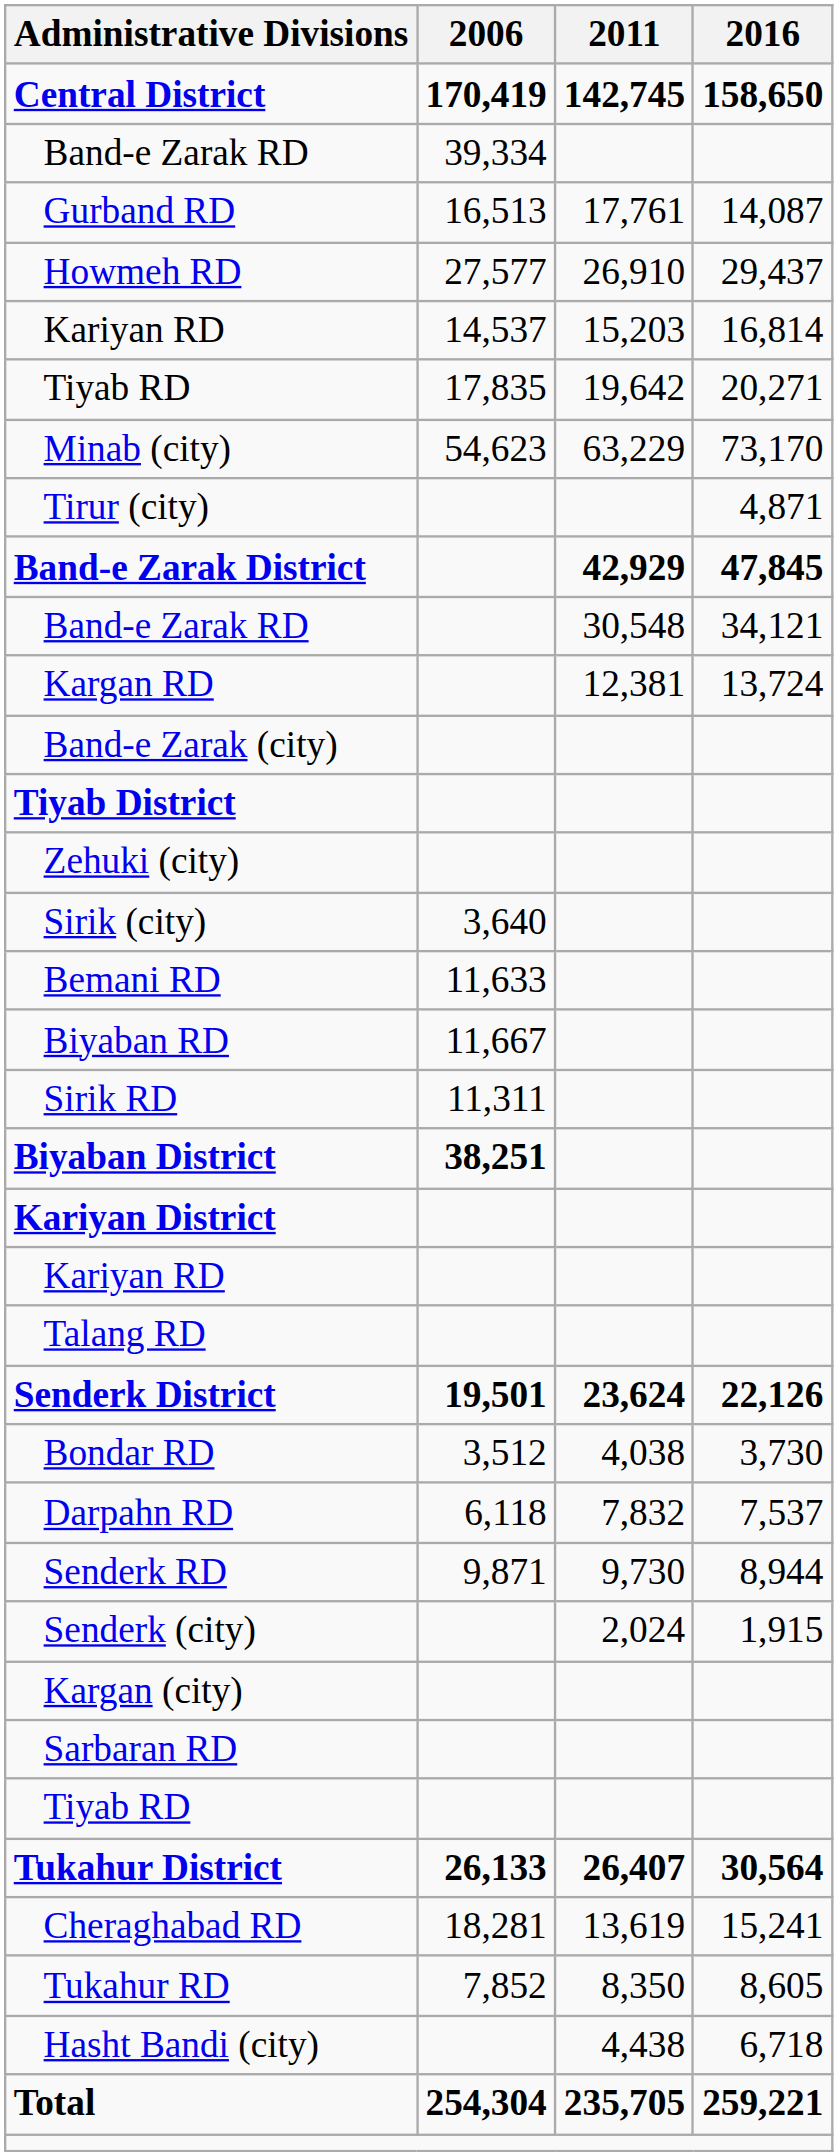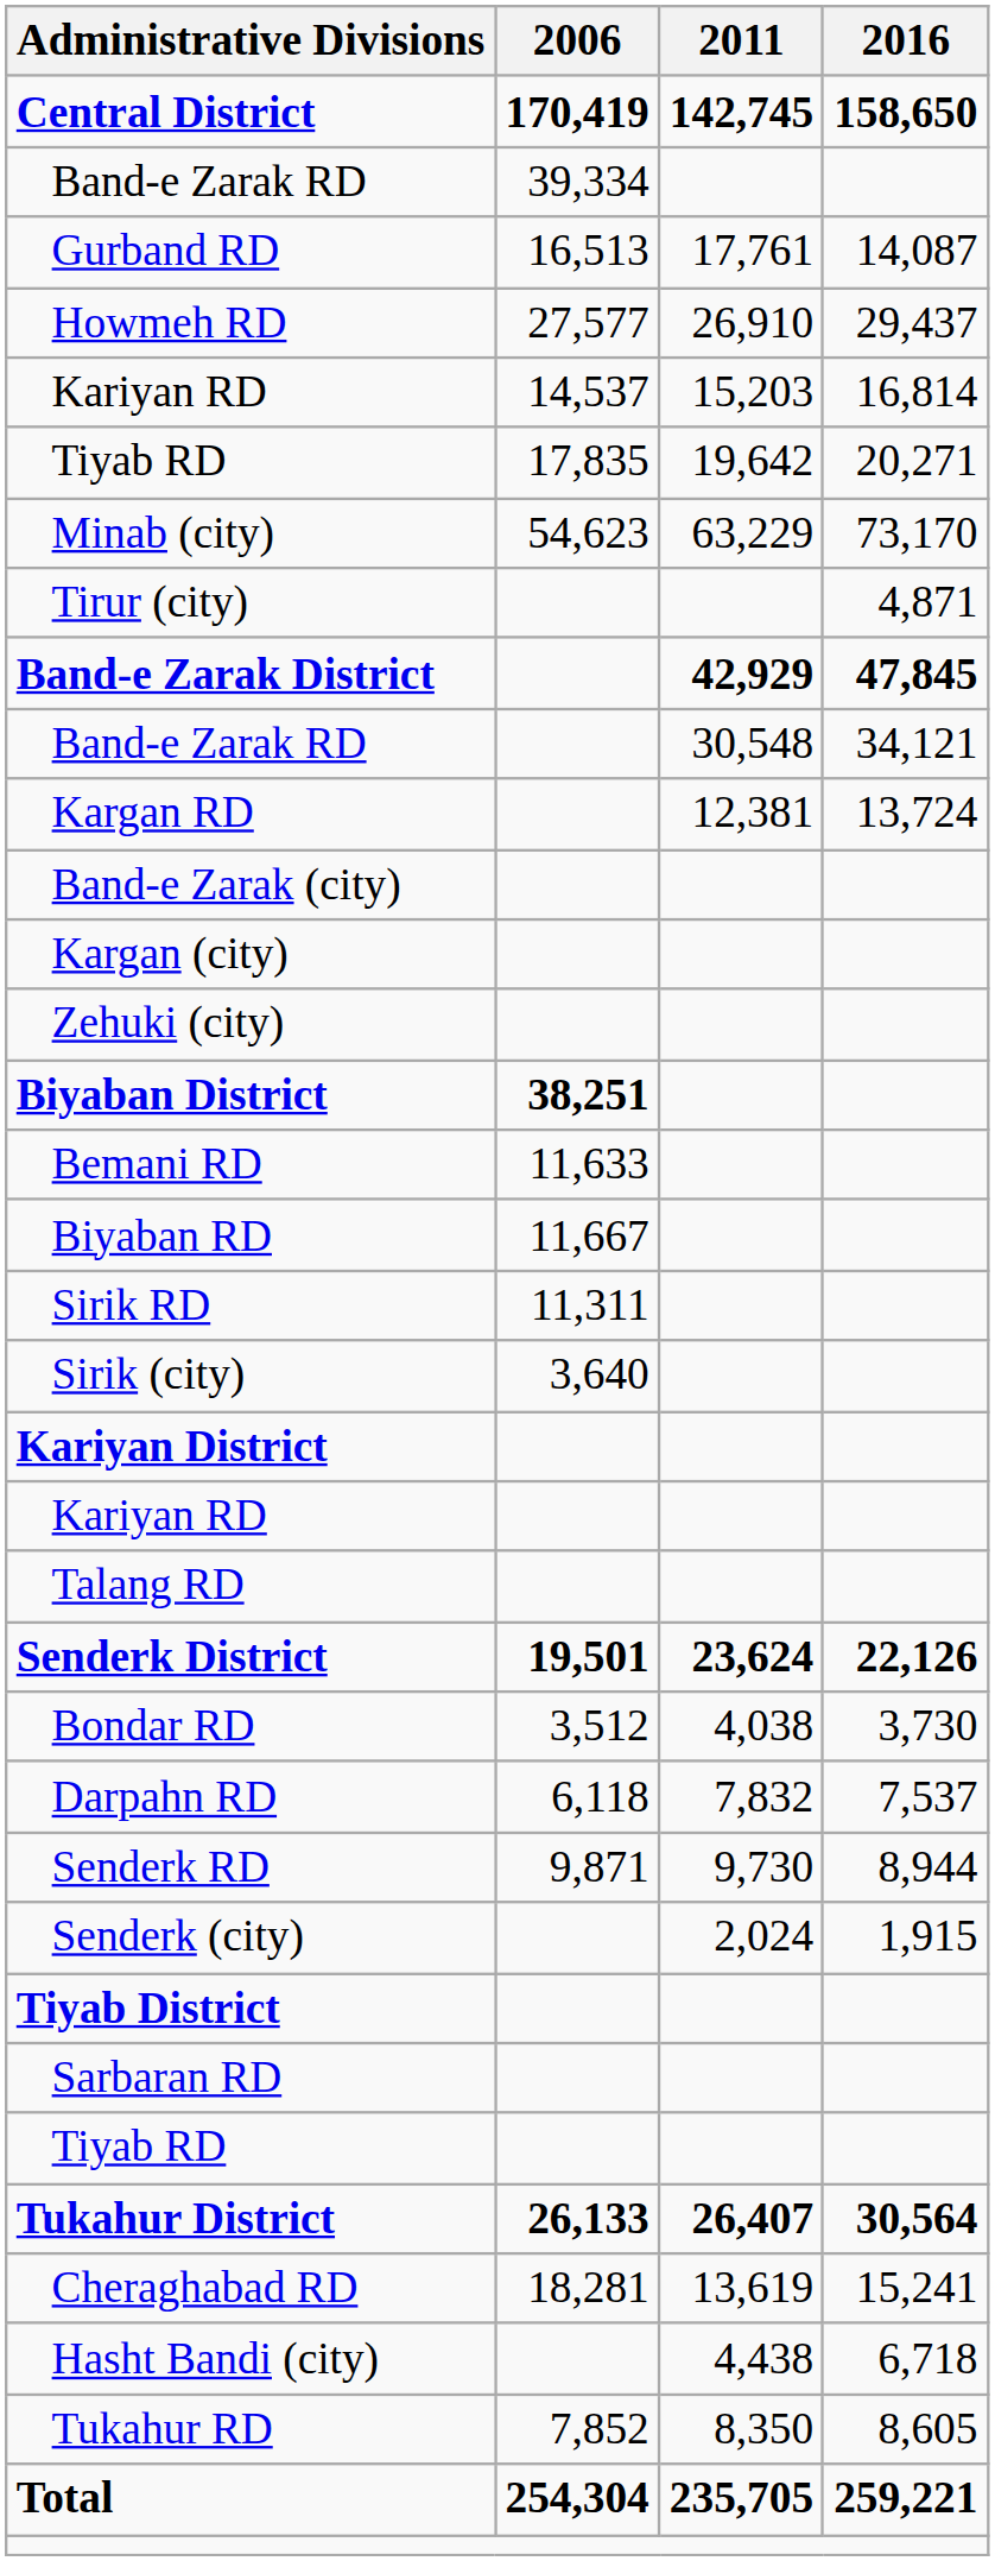 <table class="wikitable">
 <tr>
 <th>Administrative Divisions</th>
 <th>2006</th>
 <th>2011</th>
 <th>2016</th>
 </tr>
 <tr>
 <td><strong><a href='#'>Central District</a></strong></td>
 <td style="text-align: right;"><strong>170,419</strong></td>
 <td style="text-align: right;"><strong>142,745</strong></td>
 <td style="text-align: right;"><strong>158,650</strong></td>
 </tr>
 <tr>
 <td style="padding-left: 1em;">Band-e Zarak RD</td>
 <td style="text-align: right;">39,334</td>
 <td style="text-align: right;"></td>
 <td style="text-align: right;"></td>
 </tr>
 <tr>
 <td style="padding-left: 1em;"><a href='#'>Gurband RD</a></td>
 <td style="text-align: right;">16,513</td>
 <td style="text-align: right;">17,761</td>
 <td style="text-align: right;">14,087</td>
 </tr>
 <tr>
 <td style="padding-left: 1em;"><a href='#'>Howmeh RD</a></td>
 <td style="text-align: right;">27,577</td>
 <td style="text-align: right;">26,910</td>
 <td style="text-align: right;">29,437</td>
 </tr>
 <tr>
 <td style="padding-left: 1em;">Kariyan RD</td>
 <td style="text-align: right;">14,537</td>
 <td style="text-align: right;">15,203</td>
 <td style="text-align: right;">16,814</td>
 </tr>
 <tr>
 <td style="padding-left: 1em;">Tiyab RD</td>
 <td style="text-align: right;">17,835</td>
 <td style="text-align: right;">19,642</td>
 <td style="text-align: right;">20,271</td>
 </tr>
 <tr>
 <td style="padding-left: 1em;"><a href='#'>Minab</a> (city)</td>
 <td style="text-align: right;">54,623</td>
 <td style="text-align: right;">63,229</td>
 <td style="text-align: right;">73,170</td>
 </tr>
 <tr>
 <td style="padding-left: 1em;"><a href='#'>Tirur</a> (city)</td>
 <td style="text-align: right;"></td>
 <td style="text-align: right;"></td>
 <td style="text-align: right;">4,871</td>
 </tr>
 <tr>
 <td><strong><a href='#'>Band-e Zarak District</a></strong></td>
 <td style="text-align: right;"></td>
 <td style="text-align: right;"><strong>42,929</strong></td>
 <td style="text-align: right;"><strong>47,845</strong></td>
 </tr>
 <tr>
 <td style="padding-left: 1em;"><a href='#'>Band-e Zarak RD</a></td>
 <td style="text-align: right;"></td>
 <td style="text-align: right;">30,548</td>
 <td style="text-align: right;">34,121</td>
 </tr>
 <tr>
 <td style="padding-left: 1em;"><a href='#'>Kargan RD</a></td>
 <td style="text-align: right;"></td>
 <td style="text-align: right;">12,381</td>
 <td style="text-align: right;">13,724</td>
 </tr>
 <tr>
 <td style="padding-left: 1em;"><a href='#'>Band-e Zarak</a> (city)</td>
 <td style="text-align: right;"></td>
 <td style="text-align: right;"></td>
 <td style="text-align: right;"></td>
 </tr>
 <tr>
-<td><strong><a href='#'>Tiyab District</a></strong></td>
+<td style="padding-left: 1em;"><a href='#'>Kargan</a> (city)</td>
 <td style="text-align: right;"></td>
 <td style="text-align: right;"></td>
 <td style="text-align: right;"></td>
 </tr>
 <tr>
 <td style="padding-left: 1em;"><a href='#'>Zehuki</a> (city)</td>
 <td style="text-align: right;"></td>
 <td style="text-align: right;"></td>
 <td style="text-align: right;"></td>
 </tr>
 <tr>
-<td style="padding-left: 1em;"><a href='#'>Sirik</a> (city)</td>
-<td style="text-align: right;">3,640</td>
+<td><strong><a href='#'>Biyaban District</a></strong></td>
+<td style="text-align: right;"><strong>38,251</strong></td>
 <td style="text-align: right;"></td>
 <td style="text-align: right;"></td>
 </tr>
 <tr>
 <td style="padding-left: 1em;"><a href='#'>Bemani RD</a></td>
 <td style="text-align: right;">11,633</td>
 <td style="text-align: right;"></td>
 <td style="text-align: right;"></td>
 </tr>
 <tr>
 <td style="padding-left: 1em;"><a href='#'>Biyaban RD</a></td>
 <td style="text-align: right;">11,667</td>
 <td style="text-align: right;"></td>
 <td style="text-align: right;"></td>
 </tr>
 <tr>
 <td style="padding-left: 1em;"><a href='#'>Sirik RD</a></td>
 <td style="text-align: right;">11,311</td>
 <td style="text-align: right;"></td>
 <td style="text-align: right;"></td>
 </tr>
 <tr>
-<td><strong><a href='#'>Biyaban District</a></strong></td>
-<td style="text-align: right;"><strong>38,251</strong></td>
+<td style="padding-left: 1em;"><a href='#'>Sirik</a> (city)</td>
+<td style="text-align: right;">3,640</td>
 <td style="text-align: right;"></td>
 <td style="text-align: right;"></td>
 </tr>
 <tr>
 <td><strong><a href='#'>Kariyan District</a></strong></td>
 <td style="text-align: right;"></td>
 <td style="text-align: right;"></td>
 <td style="text-align: right;"></td>
 </tr>
 <tr>
 <td style="padding-left: 1em;"><a href='#'>Kariyan RD</a></td>
 <td style="text-align: right;"></td>
 <td style="text-align: right;"></td>
 <td style="text-align: right;"></td>
 </tr>
 <tr>
 <td style="padding-left: 1em;"><a href='#'>Talang RD</a></td>
 <td style="text-align: right;"></td>
 <td style="text-align: right;"></td>
 <td style="text-align: right;"></td>
 </tr>
 <tr>
 <td><strong><a href='#'>Senderk District</a></strong></td>
 <td style="text-align: right;"><strong>19,501</strong></td>
 <td style="text-align: right;"><strong>23,624</strong></td>
 <td style="text-align: right;"><strong>22,126</strong></td>
 </tr>
 <tr>
 <td style="padding-left: 1em;"><a href='#'>Bondar RD</a></td>
 <td style="text-align: right;">3,512</td>
 <td style="text-align: right;">4,038</td>
 <td style="text-align: right;">3,730</td>
 </tr>
 <tr>
 <td style="padding-left: 1em;"><a href='#'>Darpahn RD</a></td>
 <td style="text-align: right;">6,118</td>
 <td style="text-align: right;">7,832</td>
 <td style="text-align: right;">7,537</td>
 </tr>
 <tr>
 <td style="padding-left: 1em;"><a href='#'>Senderk RD</a></td>
 <td style="text-align: right;">9,871</td>
 <td style="text-align: right;">9,730</td>
 <td style="text-align: right;">8,944</td>
 </tr>
 <tr>
 <td style="padding-left: 1em;"><a href='#'>Senderk</a> (city)</td>
 <td style="text-align: right;"></td>
 <td style="text-align: right;">2,024</td>
 <td style="text-align: right;">1,915</td>
 </tr>
 <tr>
-<td style="padding-left: 1em;"><a href='#'>Kargan</a> (city)</td>
+<td><strong><a href='#'>Tiyab District</a></strong></td>
 <td style="text-align: right;"></td>
 <td style="text-align: right;"></td>
 <td style="text-align: right;"></td>
 </tr>
 <tr>
 <td style="padding-left: 1em;"><a href='#'>Sarbaran RD</a></td>
 <td style="text-align: right;"></td>
 <td style="text-align: right;"></td>
 <td style="text-align: right;"></td>
 </tr>
 <tr>
 <td style="padding-left: 1em;"><a href='#'>Tiyab RD</a></td>
 <td style="text-align: right;"></td>
 <td style="text-align: right;"></td>
 <td style="text-align: right;"></td>
 </tr>
 <tr>
 <td><strong><a href='#'>Tukahur District</a></strong></td>
 <td style="text-align: right;"><strong>26,133</strong></td>
 <td style="text-align: right;"><strong>26,407</strong></td>
 <td style="text-align: right;"><strong>30,564</strong></td>
 </tr>
 <tr>
 <td style="padding-left: 1em;"><a href='#'>Cheraghabad RD</a></td>
 <td style="text-align: right;">18,281</td>
 <td style="text-align: right;">13,619</td>
 <td style="text-align: right;">15,241</td>
 </tr>
 <tr>
+<td style="padding-left: 1em;"><a href='#'>Hasht Bandi</a> (city)</td>
+<td style="text-align: right;"></td>
+<td style="text-align: right;">4,438</td>
+<td style="text-align: right;">6,718</td>
+</tr>
+<tr>
 <td style="padding-left: 1em;"><a href='#'>Tukahur RD</a></td>
 <td style="text-align: right;">7,852</td>
 <td style="text-align: right;">8,350</td>
 <td style="text-align: right;">8,605</td>
-</tr>
-<tr>
-<td style="padding-left: 1em;"><a href='#'>Hasht Bandi</a> (city)</td>
-<td style="text-align: right;"></td>
-<td style="text-align: right;">4,438</td>
-<td style="text-align: right;">6,718</td>
 </tr>
 <tr>
 <td><strong>Total</strong></td>
 <td style="text-align: right;"><strong>254,304</strong></td>
 <td style="text-align: right;"><strong>235,705</strong></td>
 <td style="text-align: right;"><strong>259,221</strong></td>
 </tr>
 <tr>
 <td colspan=4></td>
 </tr>
 </table>
